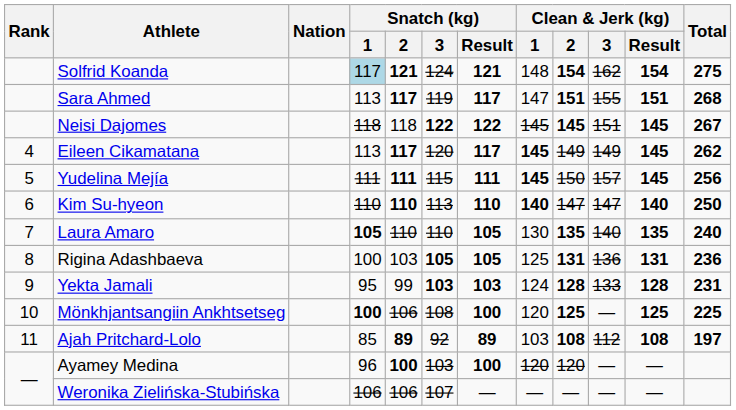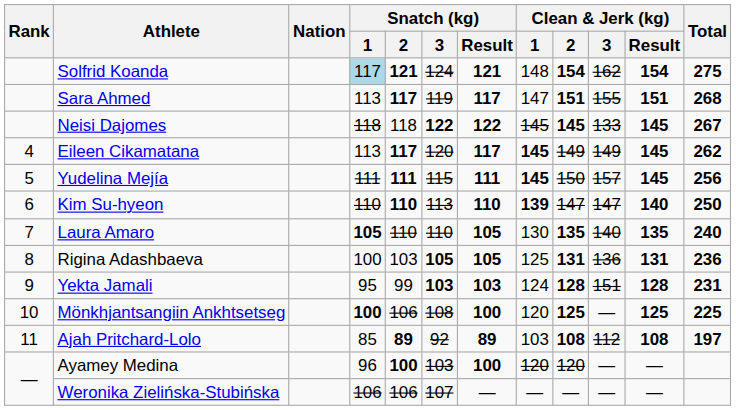 <table class="sortable wikitable" style="text-align:center; font-size:95%">
 <tr>
 <th rowspan="2">Rank</th>
 <th rowspan="2">Athlete</th>
 <th rowspan="2">Nation</th>
 <th colspan="4">Snatch (kg)</th>
 <th colspan="4">Clean & Jerk (kg)</th>
 <th rowspan="2">Total</th>
 </tr>
 <tr>
 <th>1</th>
 <th>2</th>
 <th>3</th>
 <th>Result</th>
 <th>1</th>
 <th>2</th>
 <th>3</th>
 <th>Result</th>
 </tr>
 <tr>
 <td></td>
 <td align="left"><a href='#'>Solfrid Koanda</a></td>
 <td align="left"></td>
 <td style="background: lightblue;">117</td>
 <td><strong>121</strong></td>
 <td><s>124</s></td>
 <td><strong>121</strong></td>
 <td>148</td>
 <td><strong>154</strong></td>
 <td><s>162</s></td>
 <td><strong>154</strong> </td>
 <td><strong>275</strong> </td>
 </tr>
 <tr>
 <td></td>
 <td align="left"><a href='#'>Sara Ahmed</a></td>
 <td align="left"></td>
 <td>113</td>
 <td><strong>117</strong></td>
 <td><s>119</s></td>
 <td><strong>117</strong></td>
 <td>147</td>
 <td><strong>151</strong></td>
 <td><s>155</s></td>
 <td><strong>151</strong></td>
 <td><strong>268</strong></td>
 </tr>
 <tr>
 <td></td>
 <td align="left"><a href='#'>Neisi Dajomes</a></td>
 <td align="left"></td>
 <td><s>118</s></td>
 <td>118</td>
 <td><strong>122</strong></td>
 <td><strong>122</strong></td>
 <td><s>145</s></td>
 <td><strong>145</strong></td>
-<td><s>151</s></td>
+<td><s>133</s></td>
 <td><strong>145</strong></td>
 <td><strong>267</strong></td>
 </tr>
 <tr>
 <td>4</td>
 <td align="left"><a href='#'>Eileen Cikamatana</a></td>
 <td align="left"></td>
 <td>113</td>
 <td><strong>117</strong></td>
 <td><s>120</s></td>
 <td><strong>117</strong></td>
 <td><strong>145</strong></td>
 <td><s>149</s></td>
 <td><s>149</s></td>
 <td><strong>145</strong></td>
 <td><strong>262</strong></td>
 </tr>
 <tr>
 <td>5</td>
 <td align="left"><a href='#'>Yudelina Mejía</a></td>
 <td align="left"></td>
 <td><s>111</s></td>
 <td><strong>111</strong></td>
 <td><s>115</s></td>
 <td><strong>111</strong></td>
 <td><strong>145</strong></td>
 <td><s>150</s></td>
 <td><s>157</s></td>
 <td><strong>145</strong></td>
 <td><strong>256</strong></td>
 </tr>
 <tr>
 <td>6</td>
 <td align="left"><a href='#'>Kim Su-hyeon</a></td>
 <td align="left"></td>
 <td><s>110</s></td>
 <td><strong>110</strong></td>
 <td><s>113</s></td>
 <td><strong>110</strong></td>
-<td><strong>140</strong></td>
+<td><strong>139</strong></td>
 <td><s>147</s></td>
 <td><s>147</s></td>
 <td><strong>140</strong></td>
 <td><strong>250</strong></td>
 </tr>
 <tr>
 <td>7</td>
 <td align="left"><a href='#'>Laura Amaro</a></td>
 <td align="left"></td>
 <td><strong>105</strong></td>
 <td><s>110</s></td>
 <td><s>110</s></td>
 <td><strong>105</strong></td>
 <td>130</td>
 <td><strong>135</strong></td>
 <td><s>140</s></td>
 <td><strong>135</strong></td>
 <td><strong>240</strong></td>
 </tr>
 <tr>
 <td>8</td>
 <td align="left">Rigina Adashbaeva</td>
 <td align="left"></td>
 <td>100</td>
 <td>103</td>
 <td><strong>105</strong></td>
 <td><strong>105</strong></td>
 <td>125</td>
 <td><strong>131</strong></td>
 <td><s>136</s></td>
 <td><strong>131</strong></td>
 <td><strong>236</strong></td>
 </tr>
 <tr>
 <td>9</td>
 <td align="left"><a href='#'>Yekta Jamali</a></td>
 <td align="left"></td>
 <td>95</td>
 <td>99</td>
 <td><strong>103</strong></td>
 <td><strong>103</strong></td>
 <td>124</td>
 <td><strong>128</strong></td>
-<td><s>133</s></td>
+<td><s>151</s></td>
 <td><strong>128</strong></td>
 <td><strong>231</strong></td>
 </tr>
 <tr>
 <td>10</td>
 <td align="left"><a href='#'>Mönkhjantsangiin Ankhtsetseg</a></td>
 <td align="left"></td>
 <td><strong>100</strong></td>
 <td><s>106</s></td>
 <td><s>108</s></td>
 <td><strong>100</strong></td>
 <td>120</td>
 <td><strong>125</strong></td>
 <td>—</td>
 <td><strong>125</strong></td>
 <td><strong>225</strong></td>
 </tr>
 <tr>
 <td>11</td>
 <td align="left"><a href='#'>Ajah Pritchard-Lolo</a></td>
 <td align="left"></td>
 <td>85</td>
 <td><strong>89</strong></td>
 <td><s>92</s></td>
 <td><strong>89</strong></td>
 <td>103</td>
 <td><strong>108</strong></td>
 <td><s>112</s></td>
 <td><strong>108</strong></td>
 <td><strong>197</strong></td>
 </tr>
 <tr>
 <td rowspan="2">—</td>
 <td align="left">Ayamey Medina</td>
 <td align="left"></td>
 <td>96</td>
 <td><strong>100</strong></td>
 <td><s>103</s></td>
 <td><strong>100</strong></td>
 <td><s>120</s></td>
 <td><s>120</s></td>
 <td>—</td>
 <td>—</td>
 <td></td>
 </tr>
 <tr>
 <td align="left"><a href='#'>Weronika Zielińska-Stubińska</a></td>
 <td align="left"></td>
 <td><s>106</s></td>
 <td><s>106</s></td>
 <td><s>107</s></td>
 <td>—</td>
 <td>—</td>
 <td>—</td>
 <td>—</td>
 <td>—</td>
 <td></td>
 </tr>
 </table>
